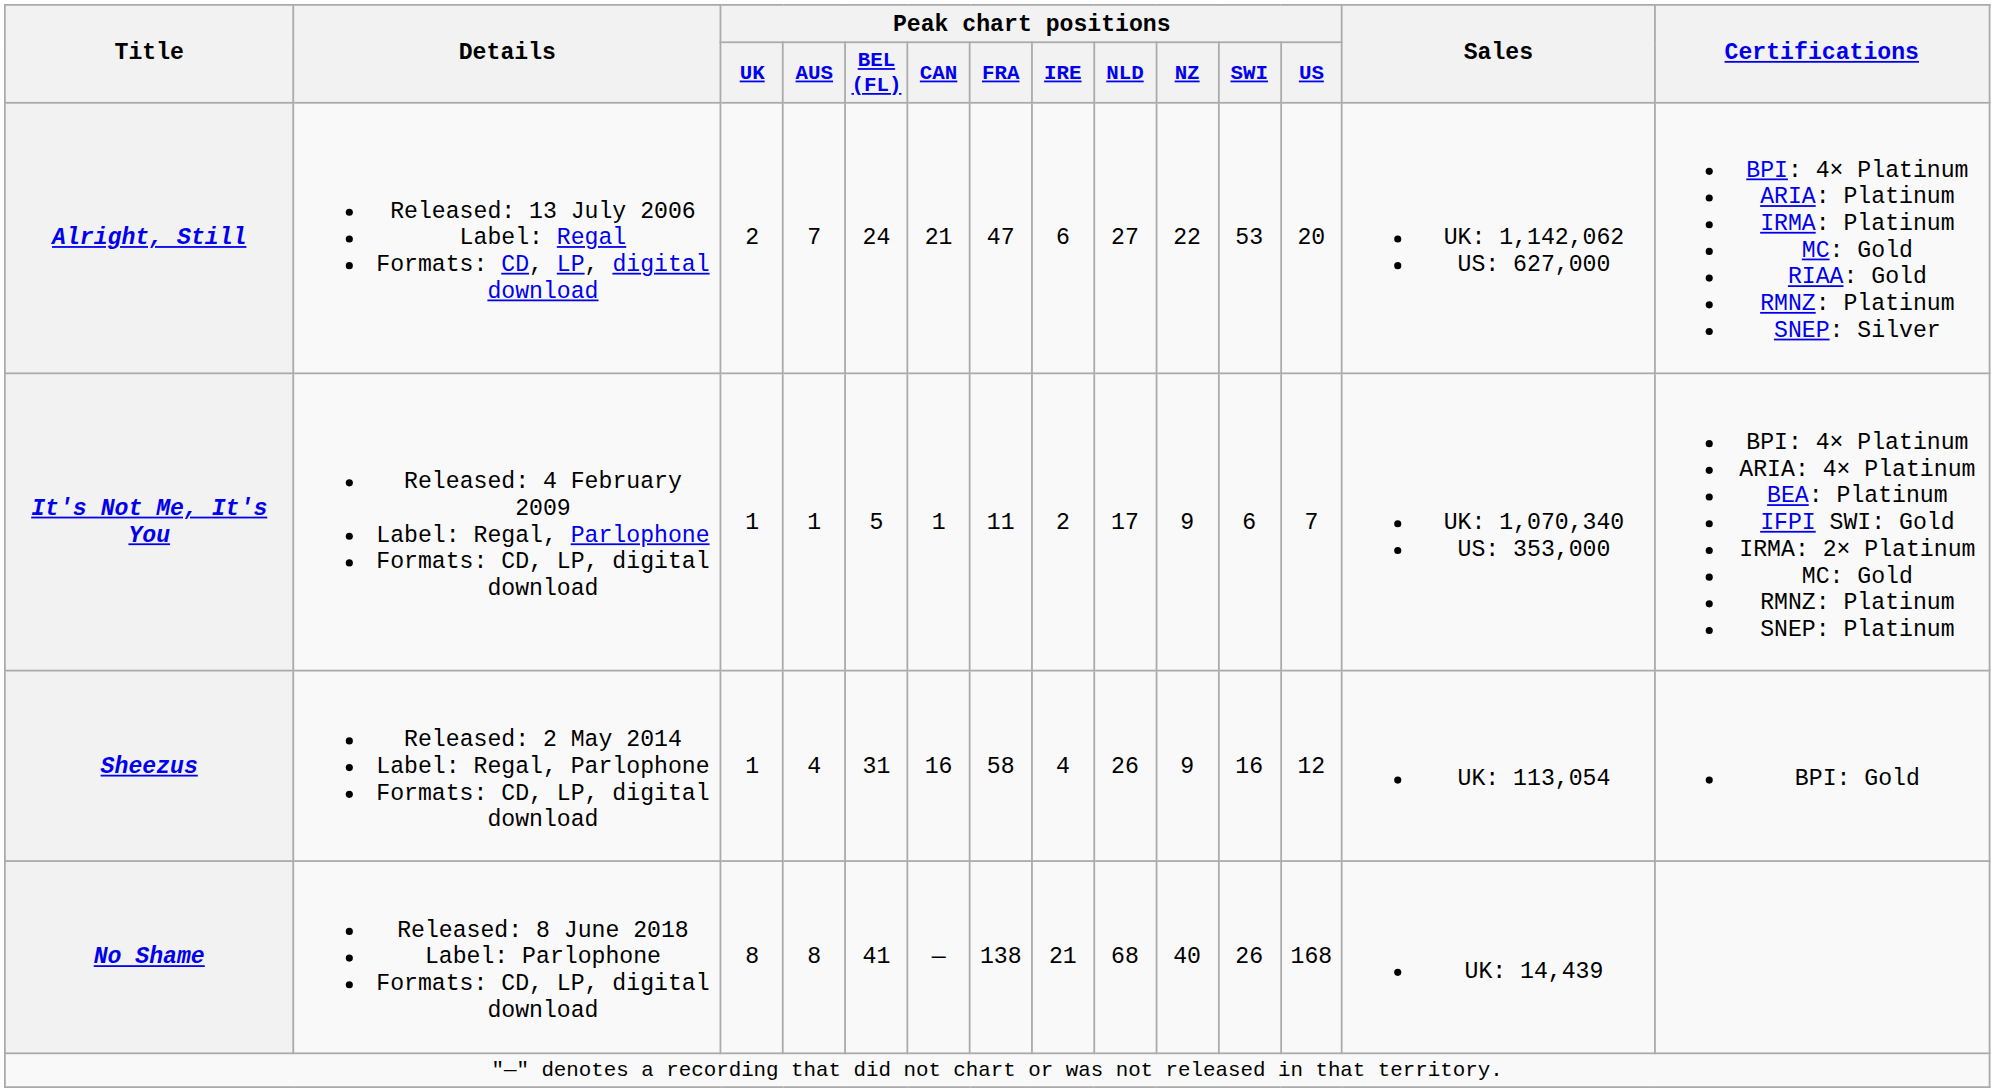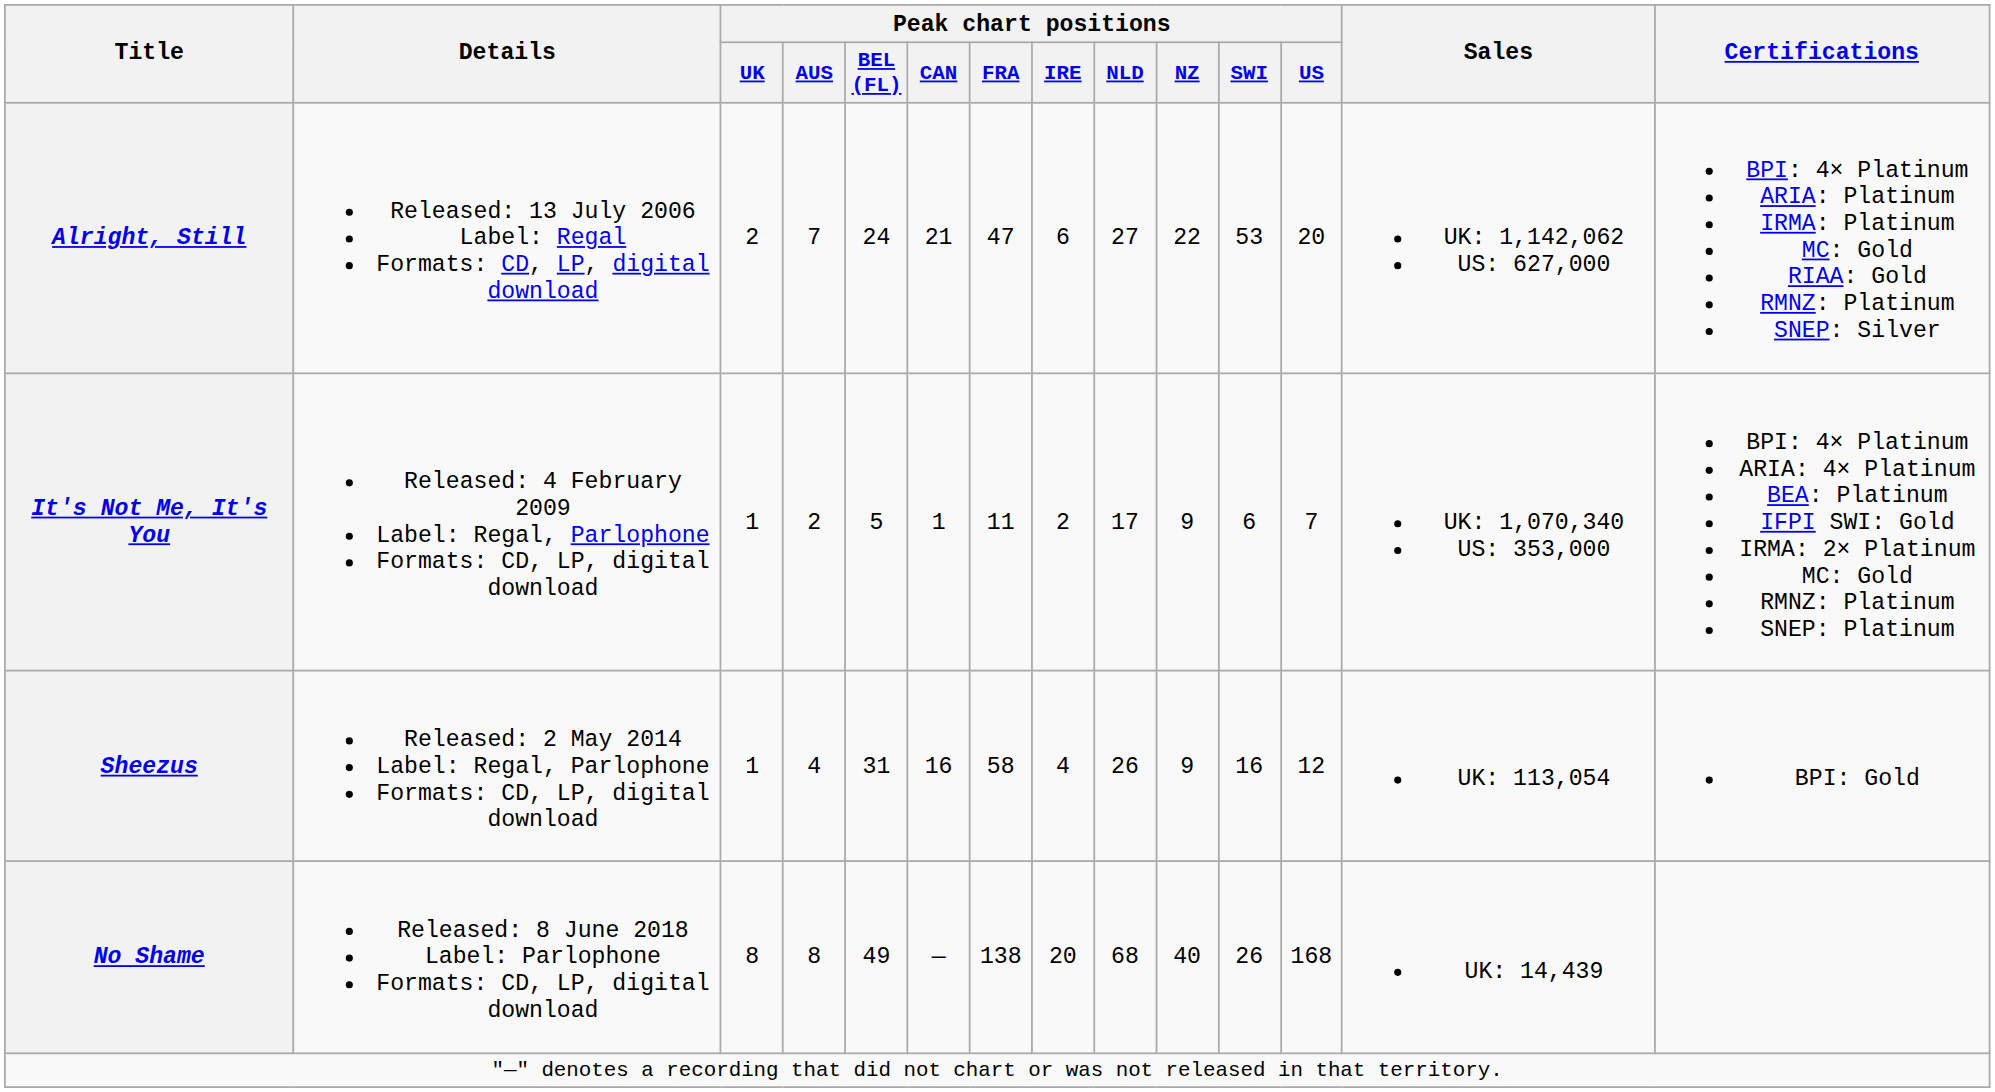 <table class="wikitable plainrowheaders" style="text-align:center">
 <tr>
 <th scope="col" rowspan="2" style="width:12em;">Title</th>
 <th scope="col" rowspan="2" style="width:18em;">Details</th>
 <th scope="col" colspan="10">Peak chart positions</th>
 <th scope="col" rowspan="2" style="width:13em;">Sales</th>
 <th scope="col" rowspan="2" style="width:14em;"><a href='#'>Certifications</a></th>
 </tr>
 <tr>
 <th scope="col" style="width:2.5em;font-size:90%;"><a href='#'>UK</a><br></th>
 <th scope="col" style="width:2.5em;font-size:90%;"><a href='#'>AUS</a><br></th>
 <th scope="col" style="width:2.5em;font-size:90%;"><a href='#'>BEL<br>(FL)</a><br></th>
 <th scope="col" style="width:2.5em;font-size:90%;"><a href='#'>CAN</a><br></th>
 <th scope="col" style="width:2.5em;font-size:90%;"><a href='#'>FRA</a><br></th>
 <th scope="col" style="width:2.5em;font-size:90%;"><a href='#'>IRE</a><br></th>
 <th scope="col" style="width:2.5em;font-size:90%;"><a href='#'>NLD</a><br></th>
 <th scope="col" style="width:2.5em;font-size:90%;"><a href='#'>NZ</a><br></th>
 <th scope="col" style="width:2.5em;font-size:90%"><a href='#'>SWI</a><br></th>
 <th scope="col" style="width:2.5em;font-size:90%;"><a href='#'>US</a><br></th>
 </tr>
 <tr>
 <th scope="row"><em><a href='#'>Alright, Still</a></em></th>
 <td><br><ul><li>Released: 13 July 2006</li><li>Label: <a href='#'>Regal</a></li><li>Formats: <a href='#'>CD</a>, <a href='#'>LP</a>, <a href='#'>digital download</a></li></ul></td>
 <td>2</td>
 <td>7</td>
 <td>24</td>
 <td>21</td>
 <td>47</td>
 <td>6</td>
 <td>27</td>
 <td>22</td>
 <td>53</td>
 <td>20</td>
 <td><br><ul><li>UK: 1,142,062</li><li>US: 627,000</li></ul></td>
 <td><br><ul><li><a href='#'>BPI</a>: 4× Platinum</li><li><a href='#'>ARIA</a>: Platinum</li><li><a href='#'>IRMA</a>: Platinum</li><li><a href='#'>MC</a>: Gold</li><li><a href='#'>RIAA</a>: Gold</li><li><a href='#'>RMNZ</a>: Platinum</li><li><a href='#'>SNEP</a>: Silver</li></ul></td>
 </tr>
 <tr>
 <th scope="row"><em><a href='#'>It's Not Me, It's You</a></em></th>
 <td><br><ul><li>Released: 4 February 2009</li><li>Label: Regal, <a href='#'>Parlophone</a></li><li>Formats: CD, LP, digital download</li></ul></td>
 <td>1</td>
-<td>1</td>
+<td>2</td>
 <td>5</td>
 <td>1</td>
 <td>11</td>
 <td>2</td>
 <td>17</td>
 <td>9</td>
 <td>6</td>
 <td>7</td>
 <td><br><ul><li>UK: 1,070,340</li><li>US: 353,000</li></ul></td>
 <td><br><ul><li>BPI: 4× Platinum</li><li>ARIA: 4× Platinum</li><li><a href='#'>BEA</a>: Platinum</li><li><a href='#'>IFPI</a> SWI: Gold</li><li>IRMA: 2× Platinum</li><li>MC: Gold</li><li>RMNZ: Platinum</li><li>SNEP: Platinum</li></ul></td>
 </tr>
 <tr>
 <th scope="row"><em><a href='#'>Sheezus</a></em></th>
 <td><br><ul><li>Released: 2 May 2014</li><li>Label: Regal, Parlophone</li><li>Formats: CD, LP, digital download</li></ul></td>
 <td>1</td>
 <td>4</td>
 <td>31</td>
 <td>16</td>
 <td>58</td>
 <td>4</td>
 <td>26</td>
 <td>9</td>
 <td>16</td>
 <td>12</td>
 <td><br><ul><li>UK: 113,054</li></ul></td>
 <td><br><ul><li>BPI: Gold</li></ul></td>
 </tr>
 <tr>
 <th scope="row"><em><a href='#'>No Shame</a></em></th>
 <td><br><ul><li>Released: 8 June 2018</li><li>Label: Parlophone</li><li>Formats: CD, LP, digital download</li></ul></td>
 <td>8</td>
 <td>8</td>
-<td>41</td>
+<td>49</td>
 <td>—</td>
 <td>138</td>
-<td>21</td>
+<td>20</td>
 <td>68</td>
 <td>40</td>
 <td>26</td>
 <td>168</td>
 <td><br><ul><li>UK: 14,439</li></ul></td>
 <td></td>
 </tr>
 <tr>
 <td colspan="14" style="font-size:90%">"—" denotes a recording that did not chart or was not released in that territory.</td>
 </tr>
 </table>
